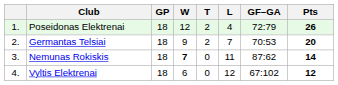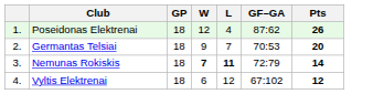 <table class="wikitable">
 <tr>
 <th width="30"></th>
 <th width="200">Club</th>
 <th width="30">GP</th>
 <th width="30">W</th>
-<th width="30">T</th>
 <th width="30">L</th>
 <th width="70">GF–GA</th>
 <th width="70">Pts</th>
 </tr>
 <tr bgcolor="#e6fae6" align="center">
 <td>1.</td>
 <td align="left">Poseidonas Elektrenai</td>
 <td>18</td>
 <td>12</td>
-<td>2</td>
 <td>4</td>
-<td>72:79</td>
+<td>87:62</td>
 <td><strong>26</strong></td>
 </tr>
 <tr bgcolor="#FFFFFF" align="center">
 <td>2.</td>
 <td align="left"><a href='#'>Germantas Telsiai</a></td>
 <td>18</td>
 <td>9</td>
-<td>2</td>
 <td>7</td>
 <td>70:53</td>
 <td><strong>20</strong></td>
 </tr>
 <tr bgcolor="#FFFFFF" align="center">
 <td>3.</td>
 <td align="left"><a href='#'>Nemunas Rokiskis</a></td>
 <td>18</td>
 <td><strong>7</strong></td>
-<td>0</td>
-<td>11</td>
-<td>87:62</td>
+<td><strong>11</strong></td>
+<td>72:79</td>
 <td><strong>14</strong></td>
 </tr>
 <tr bgcolor="#FFFFFF" align="center">
 <td>4.</td>
 <td align="left"><a href='#'>Vyltis Elektrenai</a></td>
 <td>18</td>
 <td>6</td>
-<td>0</td>
 <td>12</td>
 <td>67:102</td>
 <td><strong>12</strong></td>
 </tr>
 </table>
